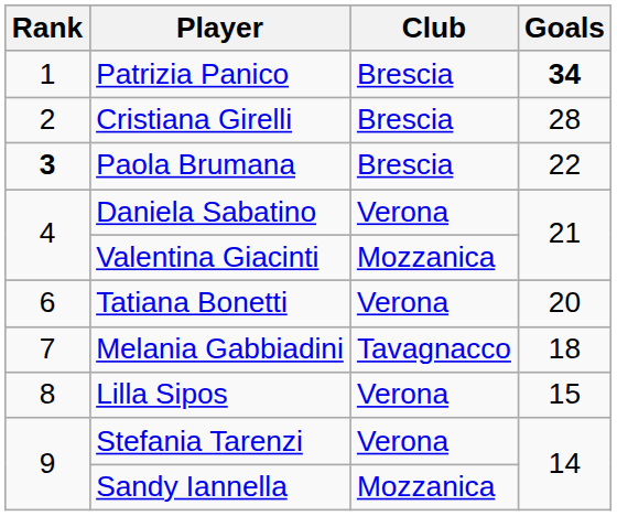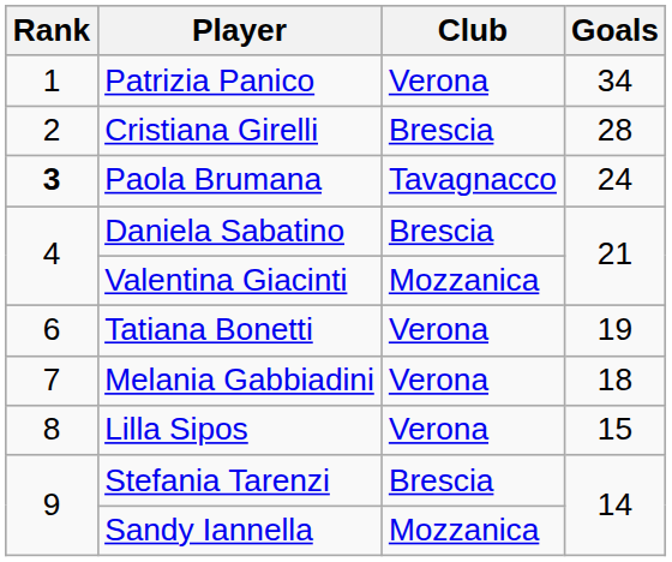 <table class=wikitable sortable style=text-align:center>
 <tr>
 <th>Rank</th>
 <th>Player</th>
 <th>Club</th>
 <th>Goals</th>
 </tr>
 <tr>
 <td>1</td>
 <td align=left> <a href='#'>Patrizia Panico</a></td>
-<td align=left><a href='#'>Brescia</a></td>
-<td><strong>34</strong></td>
+<td align=left><a href='#'>Verona</a></td>
+<td>34</td>
 </tr>
 <tr>
 <td>2</td>
 <td align=left> <a href='#'>Cristiana Girelli</a></td>
 <td align=left><a href='#'>Brescia</a></td>
 <td>28</td>
 </tr>
 <tr>
 <td><strong>3</strong></td>
 <td align=left> <a href='#'>Paola Brumana</a></td>
-<td align=left><a href='#'>Brescia</a></td>
-<td>22</td>
+<td align=left><a href='#'>Tavagnacco</a></td>
+<td>24</td>
 </tr>
 <tr>
 <td rowspan="2">4</td>
 <td align=left> <a href='#'>Daniela Sabatino</a></td>
-<td align=left><a href='#'>Verona</a></td>
+<td align=left><a href='#'>Brescia</a></td>
 <td rowspan="2">21</td>
 </tr>
 <tr>
 <td align=left> <a href='#'>Valentina Giacinti</a></td>
 <td align=left><a href='#'>Mozzanica</a></td>
 </tr>
 <tr>
 <td>6</td>
 <td align=left> <a href='#'>Tatiana Bonetti</a></td>
 <td align=left><a href='#'>Verona</a></td>
-<td>20</td>
+<td>19</td>
 </tr>
 <tr>
 <td>7</td>
 <td align=left> <a href='#'>Melania Gabbiadini</a></td>
-<td align=left><a href='#'>Tavagnacco</a></td>
+<td align=left><a href='#'>Verona</a></td>
 <td>18</td>
 </tr>
 <tr>
 <td>8</td>
 <td align=left> <a href='#'>Lilla Sipos</a></td>
 <td align=left><a href='#'>Verona</a></td>
 <td>15</td>
 </tr>
 <tr>
 <td rowspan="2">9</td>
 <td align=left> <a href='#'>Stefania Tarenzi</a></td>
-<td align=left><a href='#'>Verona</a></td>
+<td align=left><a href='#'>Brescia</a></td>
 <td rowspan="2">14</td>
 </tr>
 <tr>
 <td align=left> <a href='#'>Sandy Iannella</a></td>
 <td align=left><a href='#'>Mozzanica</a></td>
 </tr>
 </table>
